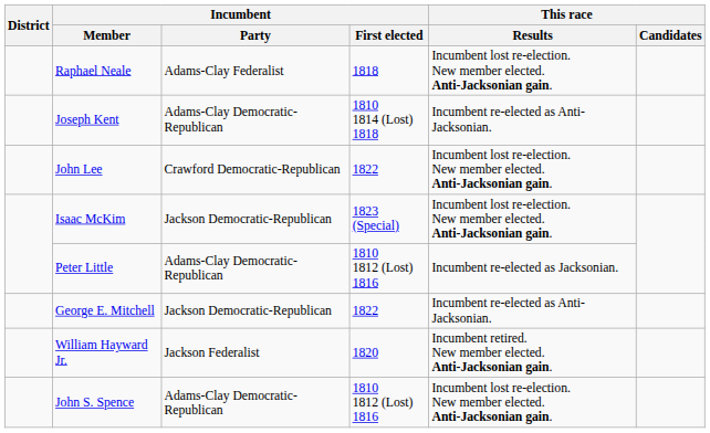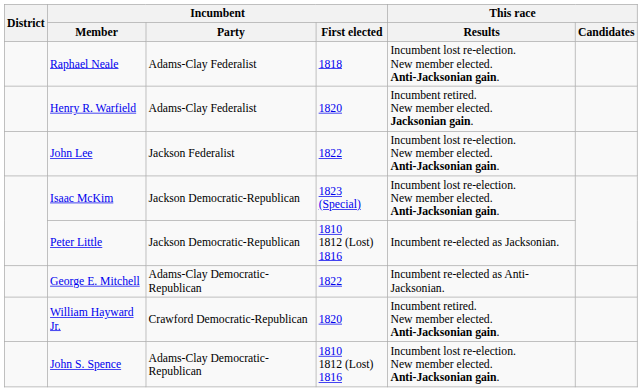 <table class=wikitable>
 <tr>
 <th rowspan=2>District</th>
 <th colspan=3>Incumbent</th>
 <th colspan=2>This race</th>
 </tr>
 <tr>
 <th>Member</th>
 <th>Party</th>
 <th>First elected</th>
 <th>Results</th>
 <th>Candidates</th>
 </tr>
 <tr>
 <td></td>
 <td><a href='#'>Raphael Neale</a></td>
 <td>Adams-Clay Federalist</td>
 <td><a href='#'>1818</a></td>
 <td>Incumbent lost re-election.<br>New member elected.<br><strong>Anti-Jacksonian gain</strong>.</td>
 <td nowrap></td>
 </tr>
 <tr>
 <td></td>
-<td><a href='#'>Joseph Kent</a></td>
-<td>Adams-Clay Democratic-Republican</td>
-<td><a href='#'>1810</a><br>1814 (Lost)<br><a href='#'>1818</a></td>
-<td>Incumbent re-elected as Anti-Jacksonian.</td>
+<td><a href='#'>Henry R. Warfield</a></td>
+<td>Adams-Clay Federalist</td>
+<td><a href='#'>1820</a></td>
+<td>Incumbent retired.<br>New member elected.<br><strong>Jacksonian gain</strong>.</td>
 <td nowrap></td>
 </tr>
 <tr>
 <td></td>
 <td><a href='#'>John Lee</a></td>
-<td>Crawford Democratic-Republican</td>
+<td>Jackson Federalist</td>
 <td><a href='#'>1822</a></td>
 <td>Incumbent lost re-election.<br>New member elected.<br><strong>Anti-Jacksonian gain</strong>.</td>
 <td nowrap></td>
 </tr>
 <tr>
 <td rowspan=2><br></td>
 <td><a href='#'>Isaac McKim</a></td>
 <td>Jackson Democratic-Republican</td>
 <td><a href='#'>1823 (Special)</a></td>
 <td>Incumbent lost re-election.<br>New member elected.<br><strong>Anti-Jacksonian gain</strong>.</td>
 <td nowrap rowspan=2></td>
 </tr>
 <tr>
 <td><a href='#'>Peter Little</a></td>
-<td>Adams-Clay Democratic-Republican</td>
+<td>Jackson Democratic-Republican</td>
 <td><a href='#'>1810</a><br>1812 (Lost)<br><a href='#'>1816</a></td>
 <td>Incumbent re-elected as Jacksonian.</td>
 </tr>
 <tr>
 <td></td>
 <td><a href='#'>George E. Mitchell</a></td>
-<td>Jackson Democratic-Republican</td>
+<td>Adams-Clay Democratic-Republican</td>
 <td><a href='#'>1822</a></td>
 <td>Incumbent re-elected as Anti-Jacksonian.</td>
 <td nowrap></td>
 </tr>
 <tr>
 <td></td>
 <td><a href='#'>William Hayward Jr.</a></td>
-<td>Jackson Federalist</td>
+<td>Crawford Democratic-Republican</td>
 <td><a href='#'>1820</a></td>
 <td>Incumbent retired.<br>New member elected.<br><strong>Anti-Jacksonian gain</strong>.</td>
 <td nowrap></td>
 </tr>
 <tr>
 <td></td>
 <td><a href='#'>John S. Spence</a></td>
 <td>Adams-Clay Democratic-Republican</td>
 <td><a href='#'>1810</a><br>1812 (Lost)<br><a href='#'>1816</a></td>
 <td>Incumbent lost re-election.<br>New member elected.<br><strong>Anti-Jacksonian gain</strong>.</td>
 <td nowrap></td>
 </tr>
 </table>
